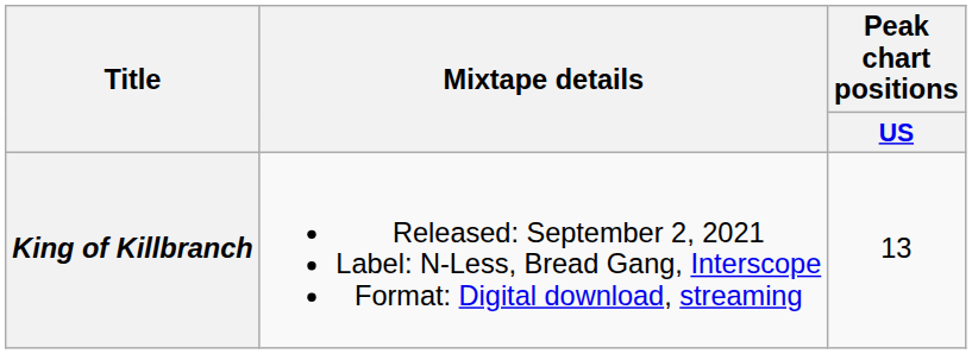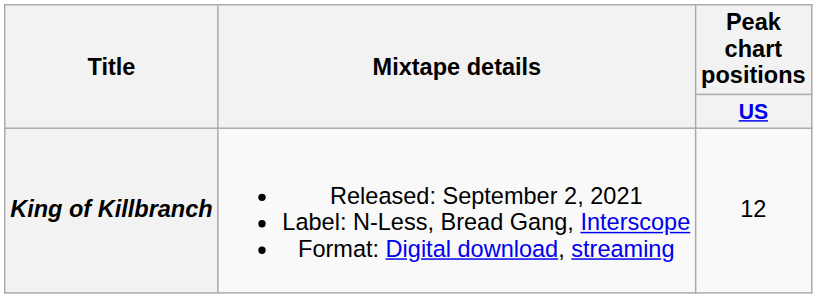 <table class="wikitable plainrowheaders" style="text-align:center;">
 <tr>
 <th scope="col" rowspan="2">Title</th>
 <th scope="col" rowspan="2">Mixtape details</th>
 <th colspan="1">Peak chart positions</th>
 </tr>
 <tr>
 <th scope="col" style="width:3.5em;font-size:90%;"><a href='#'>US</a><br></th>
 </tr>
 <tr>
 <th scope="row"><em>King of Killbranch</em></th>
 <td><br><ul><li>Released: September 2, 2021</li><li>Label: N-Less, Bread Gang, <a href='#'>Interscope</a></li><li>Format: <a href='#'>Digital download</a>, <a href='#'>streaming</a></li></ul></td>
-<td>13</td>
+<td>12</td>
 </tr>
 </table>
